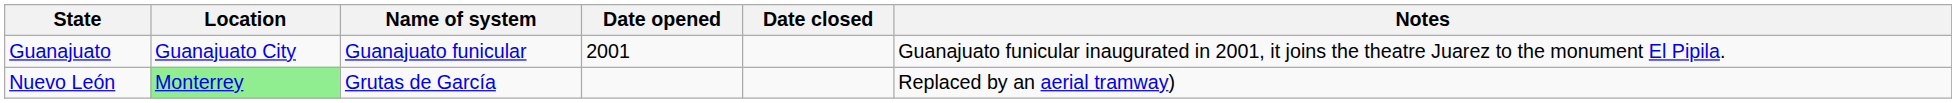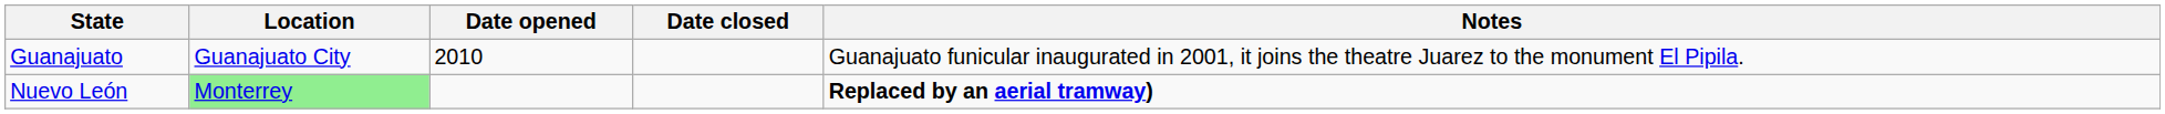 <table class="wikitable" width=100%>
 <tr>
 <th>State</th>
 <th>Location</th>
-<th>Name of system</th>
 <th>Date opened</th>
 <th>Date closed</th>
 <th>Notes</th>
 </tr>
 <tr>
 <td><a href='#'>Guanajuato</a></td>
 <td><a href='#'>Guanajuato City</a></td>
-<td><a href='#'>Guanajuato funicular</a></td>
-<td>2001</td>
+<td>2010</td>
 <td></td>
 <td>Guanajuato funicular inaugurated in 2001, it joins the theatre Juarez to the monument <a href='#'>El Pipila</a>.</td>
 </tr>
 <tr>
 <td><a href='#'>Nuevo León</a></td>
 <td style="background: lightgreen;"><a href='#'>Monterrey</a></td>
-<td><a href='#'>Grutas de García</a></td>
 <td></td>
 <td></td>
-<td>Replaced by an <a href='#'>aerial tramway</a>)</td>
+<td><strong>Replaced by an <a href='#'>aerial tramway</a>)</strong></td>
 </tr>
 </table>
